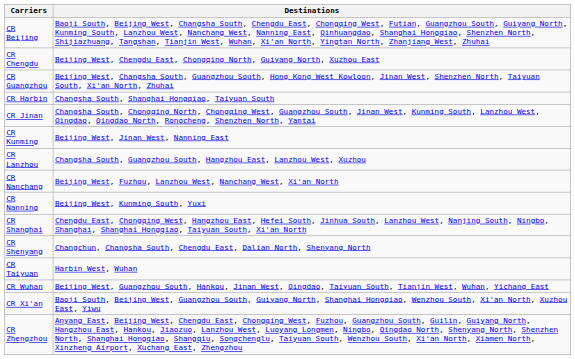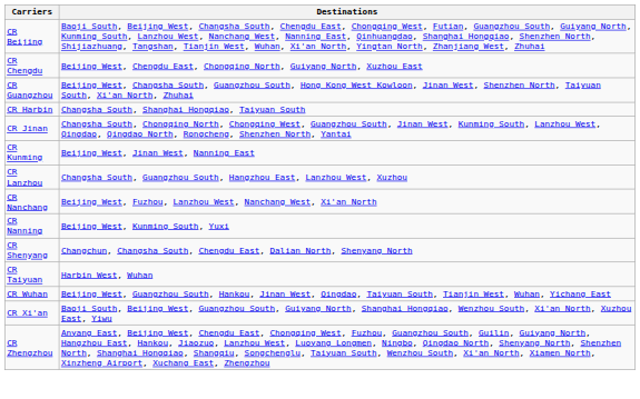 <table class="wikitable sortable" style="font-size: 90%">
 <tr>
 <th>Carriers</th>
 <th>Destinations</th>
 </tr>
 <tr>
 <td><a href='#'>CR Beijing</a></td>
 <td><a href='#'>Baoji South</a>, <a href='#'>Beijing West</a>, <a href='#'>Changsha South</a>, <a href='#'>Chengdu East</a>, <a href='#'>Chongqing West</a>, <a href='#'>Futian</a>, <a href='#'>Guangzhou South</a>, <a href='#'>Guiyang North</a>, <a href='#'>Kunming South</a>, <a href='#'>Lanzhou West</a>, <a href='#'>Nanchang West</a>, <a href='#'>Nanning East</a>, <a href='#'>Qinhuangdao</a>, <a href='#'>Shanghai Hongqiao</a>, <a href='#'>Shenzhen North</a>, <a href='#'>Shijiazhuang</a>, <a href='#'>Tangshan</a>, <a href='#'>Tianjin West</a>, <a href='#'>Wuhan</a>, <a href='#'>Xi'an North</a>, <a href='#'>Yingtan North</a>, <a href='#'>Zhanjiang West</a>, <a href='#'>Zhuhai</a></td>
 </tr>
 <tr>
 <td><a href='#'>CR Chengdu</a></td>
 <td><a href='#'>Beijing West</a>, <a href='#'>Chengdu East</a>, <a href='#'>Chongqing North</a>, <a href='#'>Guiyang North</a>, <a href='#'>Xuzhou East</a></td>
 </tr>
 <tr>
 <td><a href='#'>CR Guangzhou</a></td>
 <td><a href='#'>Beijing West</a>, <a href='#'>Changsha South</a>, <a href='#'>Guangzhou South</a>, <a href='#'>Hong Kong West Kowloon</a>, <a href='#'>Jinan West</a>, <a href='#'>Shenzhen North</a>, <a href='#'>Taiyuan South</a>, <a href='#'>Xi'an North</a>, <a href='#'>Zhuhai</a></td>
 </tr>
 <tr>
 <td><a href='#'>CR Harbin</a></td>
 <td><a href='#'>Changsha South</a>, <a href='#'>Shanghai Hongqiao</a>, <a href='#'>Taiyuan South</a></td>
 </tr>
 <tr>
 <td><a href='#'>CR Jinan</a></td>
 <td><a href='#'>Changsha South</a>, <a href='#'>Chongqing North</a>, <a href='#'>Chongqing West</a>, <a href='#'>Guangzhou South</a>, <a href='#'>Jinan West</a>, <a href='#'>Kunming South</a>, <a href='#'>Lanzhou West</a>, <a href='#'>Qingdao</a>, <a href='#'>Qingdao North</a>, <a href='#'>Rongcheng</a>, <a href='#'>Shenzhen North</a>, <a href='#'>Yantai</a></td>
 </tr>
 <tr>
 <td><a href='#'>CR Kunming</a></td>
 <td><a href='#'>Beijing West</a>, <a href='#'>Jinan West</a>, <a href='#'>Nanning East</a></td>
 </tr>
 <tr>
 <td><a href='#'>CR Lanzhou</a></td>
 <td><a href='#'>Changsha South</a>, <a href='#'>Guangzhou South</a>, <a href='#'>Hangzhou East</a>, <a href='#'>Lanzhou West</a>, <a href='#'>Xuzhou</a></td>
 </tr>
 <tr>
 <td><a href='#'>CR Nanchang</a></td>
 <td><a href='#'>Beijing West</a>, <a href='#'>Fuzhou</a>, <a href='#'>Lanzhou West</a>, <a href='#'>Nanchang West</a>, <a href='#'>Xi'an North</a></td>
 </tr>
 <tr>
 <td><a href='#'>CR Nanning</a></td>
 <td><a href='#'>Beijing West</a>, <a href='#'>Kunming South</a>, <a href='#'>Yuxi</a></td>
 </tr>
 <tr>
-<td><a href='#'>CR Shanghai</a></td>
-<td><a href='#'>Chengdu East</a>, <a href='#'>Chongqing West</a>, <a href='#'>Hangzhou East</a>, <a href='#'>Hefei South</a>, <a href='#'>Jinhua South</a>, <a href='#'>Lanzhou West</a>, <a href='#'>Nanjing South</a>, <a href='#'>Ningbo</a>, <a href='#'>Shanghai</a>, <a href='#'>Shanghai Hongqiao</a>, <a href='#'>Taiyuan South</a>, <a href='#'>Xi'an North</a></td>
-</tr>
-<tr>
 <td><a href='#'>CR Shenyang</a></td>
 <td><a href='#'>Changchun</a>, <a href='#'>Changsha South</a>, <a href='#'>Chengdu East</a>, <a href='#'>Dalian North</a>, <a href='#'>Shenyang North</a></td>
 </tr>
 <tr>
 <td><a href='#'>CR Taiyuan</a></td>
 <td><a href='#'>Harbin West</a>, <a href='#'>Wuhan</a></td>
 </tr>
 <tr>
 <td><a href='#'>CR Wuhan</a></td>
 <td><a href='#'>Beijing West</a>, <a href='#'>Guangzhou South</a>, <a href='#'>Hankou</a>, <a href='#'>Jinan West</a>, <a href='#'>Qingdao</a>, <a href='#'>Taiyuan South</a>, <a href='#'>Tianjin West</a>, <a href='#'>Wuhan</a>, <a href='#'>Yichang East</a></td>
 </tr>
 <tr>
 <td><a href='#'>CR Xi'an</a></td>
 <td><a href='#'>Baoji South</a>, <a href='#'>Beijing West</a>, <a href='#'>Guangzhou South</a>, <a href='#'>Guiyang North</a>, <a href='#'>Shanghai Hongqiao</a>, <a href='#'>Wenzhou South</a>, <a href='#'>Xi'an North</a>, <a href='#'>Xuzhou East</a>, <a href='#'>Yiwu</a></td>
 </tr>
 <tr>
 <td><a href='#'>CR Zhengzhou</a></td>
 <td><a href='#'>Anyang East</a>, <a href='#'>Beijing West</a>, <a href='#'>Chengdu East</a>, <a href='#'>Chongqing West</a>, <a href='#'>Fuzhou</a>, <a href='#'>Guangzhou South</a>, <a href='#'>Guilin</a>, <a href='#'>Guiyang North</a>, <a href='#'>Hangzhou East</a>, <a href='#'>Hankou</a>, <a href='#'>Jiaozuo</a>, <a href='#'>Lanzhou West</a>, <a href='#'>Luoyang Longmen</a>, <a href='#'>Ningbo</a>, <a href='#'>Qingdao North</a>, <a href='#'>Shenyang North</a>, <a href='#'>Shenzhen North</a>, <a href='#'>Shanghai Hongqiao</a>, <a href='#'>Shangqiu</a>, <a href='#'>Songchenglu</a>, <a href='#'>Taiyuan South</a>, <a href='#'>Wenzhou South</a>, <a href='#'>Xi'an North</a>, <a href='#'>Xiamen North</a>, <a href='#'>Xinzheng Airport</a>, <a href='#'>Xuchang East</a>, <a href='#'>Zhengzhou</a></td>
 </tr>
 </table>
